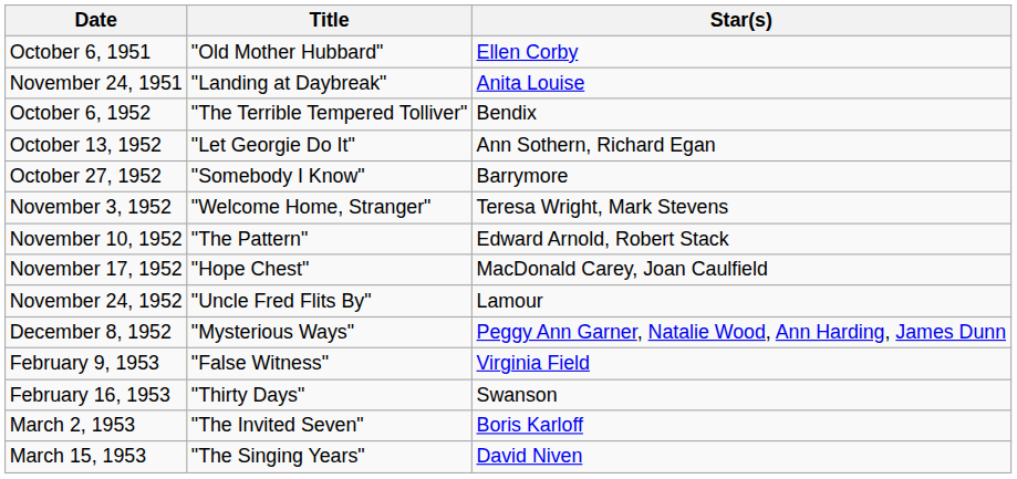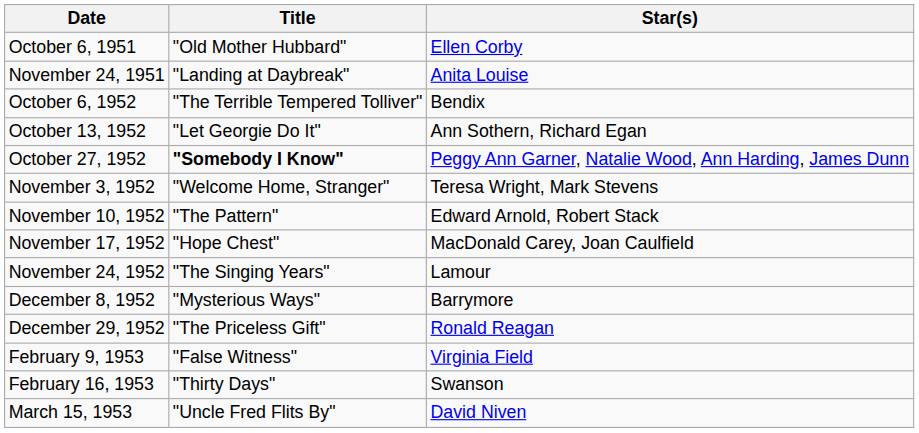 <table class="wikitable">
 <tr>
 <th>Date</th>
 <th>Title</th>
 <th>Star(s)</th>
 </tr>
 <tr>
 <td>October 6, 1951</td>
 <td>"Old Mother Hubbard"</td>
 <td><a href='#'>Ellen Corby</a></td>
 </tr>
 <tr>
 <td>November 24, 1951</td>
 <td>"Landing at Daybreak"</td>
 <td><a href='#'>Anita Louise</a></td>
 </tr>
 <tr>
 <td>October 6, 1952</td>
 <td>"The Terrible Tempered Tolliver"</td>
 <td>Bendix</td>
 </tr>
 <tr>
 <td>October 13, 1952</td>
 <td>"Let Georgie Do It"</td>
 <td>Ann Sothern, Richard Egan</td>
 </tr>
 <tr>
 <td>October 27, 1952</td>
-<td>"Somebody I Know"</td>
-<td>Barrymore</td>
+<td><strong>"Somebody I Know"</strong></td>
+<td><a href='#'>Peggy Ann Garner</a>, <a href='#'>Natalie Wood</a>, <a href='#'>Ann Harding</a>, <a href='#'>James Dunn</a></td>
 </tr>
 <tr>
 <td>November 3, 1952</td>
 <td>"Welcome Home, Stranger"</td>
 <td>Teresa Wright, Mark Stevens</td>
 </tr>
 <tr>
 <td>November 10, 1952</td>
 <td>"The Pattern"</td>
 <td>Edward Arnold, Robert Stack</td>
 </tr>
 <tr>
 <td>November 17, 1952</td>
 <td>"Hope Chest"</td>
 <td>MacDonald Carey, Joan Caulfield</td>
 </tr>
 <tr>
 <td>November 24, 1952</td>
-<td>"Uncle Fred Flits By"</td>
+<td>"The Singing Years"</td>
 <td>Lamour</td>
 </tr>
 <tr>
 <td>December 8, 1952</td>
 <td>"Mysterious Ways"</td>
-<td><a href='#'>Peggy Ann Garner</a>, <a href='#'>Natalie Wood</a>, <a href='#'>Ann Harding</a>, <a href='#'>James Dunn</a></td>
+<td>Barrymore</td>
+</tr>
+<tr>
+<td>December 29, 1952</td>
+<td>"The Priceless Gift"</td>
+<td><a href='#'>Ronald Reagan</a></td>
 </tr>
 <tr>
 <td>February 9, 1953</td>
 <td>"False Witness"</td>
 <td><a href='#'>Virginia Field</a></td>
 </tr>
 <tr>
 <td>February 16, 1953</td>
 <td>"Thirty Days"</td>
 <td>Swanson</td>
 </tr>
 <tr>
-<td>March 2, 1953</td>
-<td>"The Invited Seven"</td>
-<td><a href='#'>Boris Karloff</a></td>
-</tr>
-<tr>
 <td>March 15, 1953</td>
-<td>"The Singing Years"</td>
+<td>"Uncle Fred Flits By"</td>
 <td><a href='#'>David Niven</a></td>
 </tr>
 </table>
